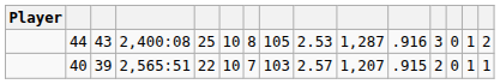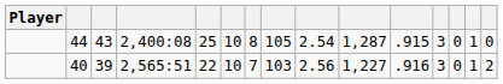 <table class="wikitable sortable" style="text-align:center;">
 <tr>
 <th>Player</th>
 <th></th>
 <th></th>
 <th></th>
 <th></th>
 <th></th>
 <th></th>
 <th></th>
 <th></th>
 <th></th>
 <th></th>
 <th></th>
 <th></th>
 <th></th>
 <th></th>
 </tr>
 <tr>
 <td></td>
 <td>44</td>
 <td>43</td>
 <td>2,400:08</td>
 <td>25</td>
 <td>10</td>
 <td>8</td>
 <td>105</td>
-<td>2.53</td>
+<td>2.54</td>
 <td>1,287</td>
-<td>.916</td>
+<td>.915</td>
 <td>3</td>
 <td>0</td>
 <td>1</td>
-<td>2</td>
+<td>0</td>
 </tr>
 <tr>
 <td></td>
 <td>40</td>
 <td>39</td>
 <td>2,565:51</td>
 <td>22</td>
 <td>10</td>
 <td>7</td>
 <td>103</td>
-<td>2.57</td>
-<td>1,207</td>
-<td>.915</td>
-<td>2</td>
+<td>2.56</td>
+<td>1,227</td>
+<td>.916</td>
+<td>3</td>
 <td>0</td>
 <td>1</td>
-<td>1</td>
+<td>2</td>
 </tr>
 </table>
